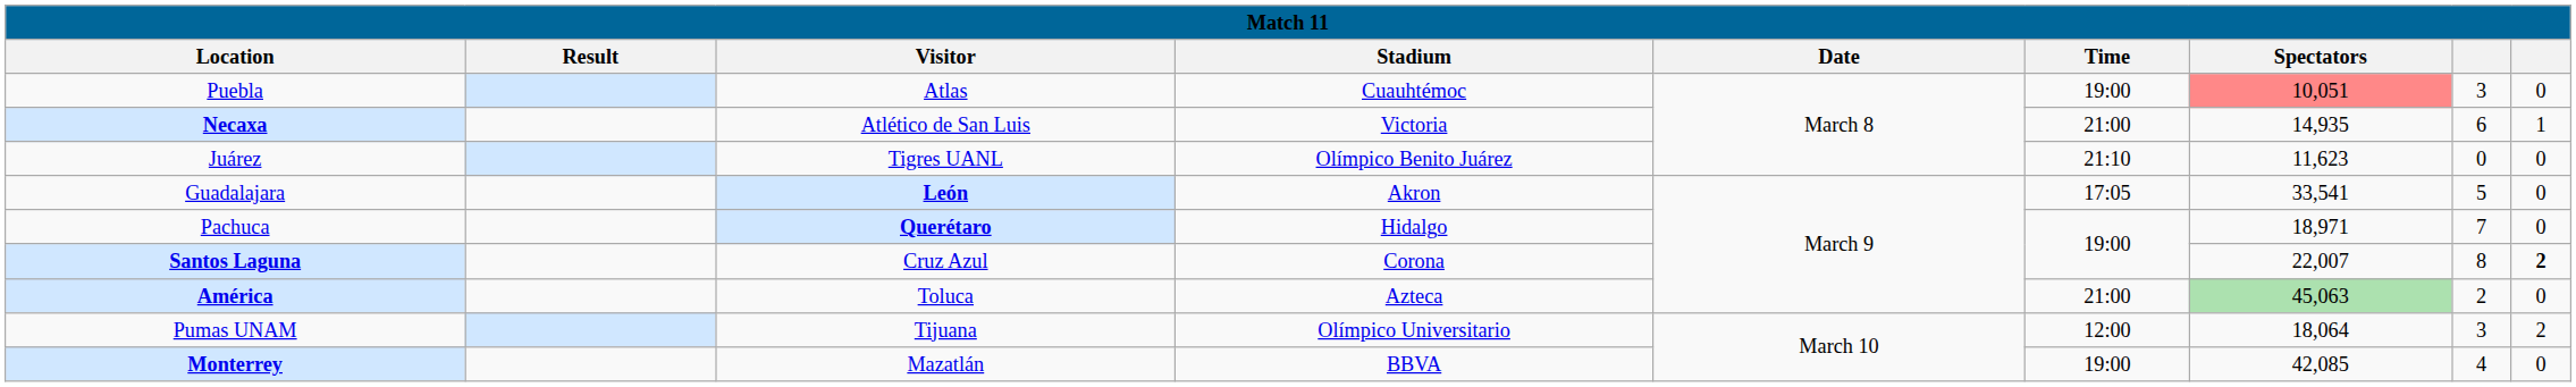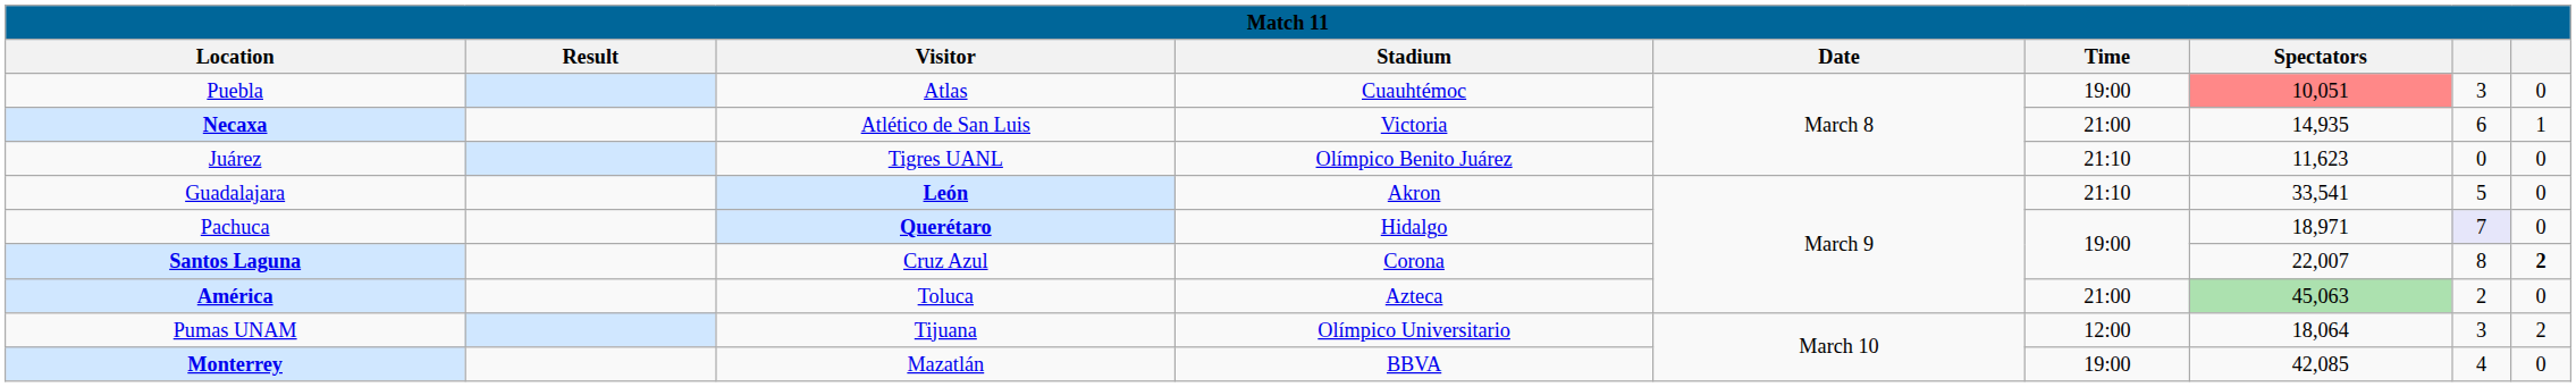 <table class="wikitable mw-collapsible mw-collapsed" style="font-size:95%; text-align: center; width: 95%;">
 <tr>
 <th colspan="9" style=" background: #006699 " width="100%;" align="center"><b>Match 11</b></th>
 </tr>
 <tr>
 <th width="125">Location</th>
 <th width="65">Result</th>
 <th width="125">Visitor</th>
 <th width="130">Stadium</th>
 <th width="100">Date</th>
 <th width="40">Time</th>
 <th width="50">Spectators</th>
 <th width="10"></th>
 <th width="10"></th>
 </tr>
 <tr aling="center">
 <td><a href='#'>Puebla</a></td>
 <td bgcolor="D0E7FF"><strong></strong></td>
 <td><a href='#'>Atlas</a></td>
 <td><a href='#'>Cuauhtémoc</a></td>
 <td rowspan="3">March 8</td>
 <td>19:00</td>
 <td bgcolor=#FF8888>10,051</td>
 <td>3</td>
 <td>0</td>
 </tr>
 <tr aling="center">
 <td bgcolor="D0E7FF"><strong><a href='#'>Necaxa</a></strong></td>
 <td></td>
 <td><a href='#'>Atlético de San Luis</a></td>
 <td><a href='#'>Victoria</a></td>
 <td>21:00</td>
 <td>14,935</td>
 <td>6</td>
 <td>1</td>
 </tr>
 <tr aling="center">
 <td><a href='#'>Juárez</a></td>
 <td bgcolor="D0E7FF"><strong></strong></td>
 <td><a href='#'>Tigres UANL</a></td>
 <td><a href='#'>Olímpico Benito Juárez</a></td>
 <td>21:10</td>
 <td>11,623</td>
 <td>0</td>
 <td>0</td>
 </tr>
 <tr aling="center">
 <td><a href='#'>Guadalajara</a></td>
 <td></td>
 <td bgcolor="D0E7FF"><strong><a href='#'>León</a></strong></td>
 <td><a href='#'>Akron</a></td>
 <td rowspan="4">March 9</td>
-<td>17:05</td>
+<td>21:10</td>
 <td>33,541</td>
 <td>5</td>
 <td>0</td>
 </tr>
 <tr aling="center">
 <td><a href='#'>Pachuca</a></td>
 <td></td>
 <td bgcolor="D0E7FF"><strong><a href='#'>Querétaro</a></strong></td>
 <td><a href='#'>Hidalgo</a></td>
 <td rowspan="2">19:00</td>
 <td>18,971</td>
-<td>7</td>
+<td style="background: lavender;">7</td>
 <td>0</td>
 </tr>
 <tr aling="center">
 <td bgcolor="D0E7FF"><strong><a href='#'>Santos Laguna</a></strong></td>
 <td></td>
 <td><a href='#'>Cruz Azul</a></td>
 <td><a href='#'>Corona</a></td>
 <td>22,007</td>
 <td>8</td>
 <td><strong>2</strong></td>
 </tr>
 <tr aling="center">
 <td bgcolor="D0E7FF"><strong><a href='#'>América</a></strong></td>
 <td></td>
 <td><a href='#'>Toluca</a></td>
 <td><a href='#'>Azteca</a></td>
 <td>21:00</td>
 <td bgcolor=#ACE1AF>45,063</td>
 <td>2</td>
 <td>0</td>
 </tr>
 <tr aling="center">
 <td><a href='#'>Pumas UNAM</a></td>
 <td bgcolor="D0E7FF"><strong></strong></td>
 <td><a href='#'>Tijuana</a></td>
 <td><a href='#'>Olímpico Universitario</a></td>
 <td rowspan="2">March 10</td>
 <td>12:00</td>
 <td>18,064</td>
 <td>3</td>
 <td>2</td>
 </tr>
 <tr aling="center">
 <td bgcolor="D0E7FF"><strong><a href='#'>Monterrey</a></strong></td>
 <td></td>
 <td><a href='#'>Mazatlán</a></td>
 <td><a href='#'>BBVA</a></td>
 <td>19:00</td>
 <td>42,085</td>
 <td>4</td>
 <td>0</td>
 </tr>
 </table>
